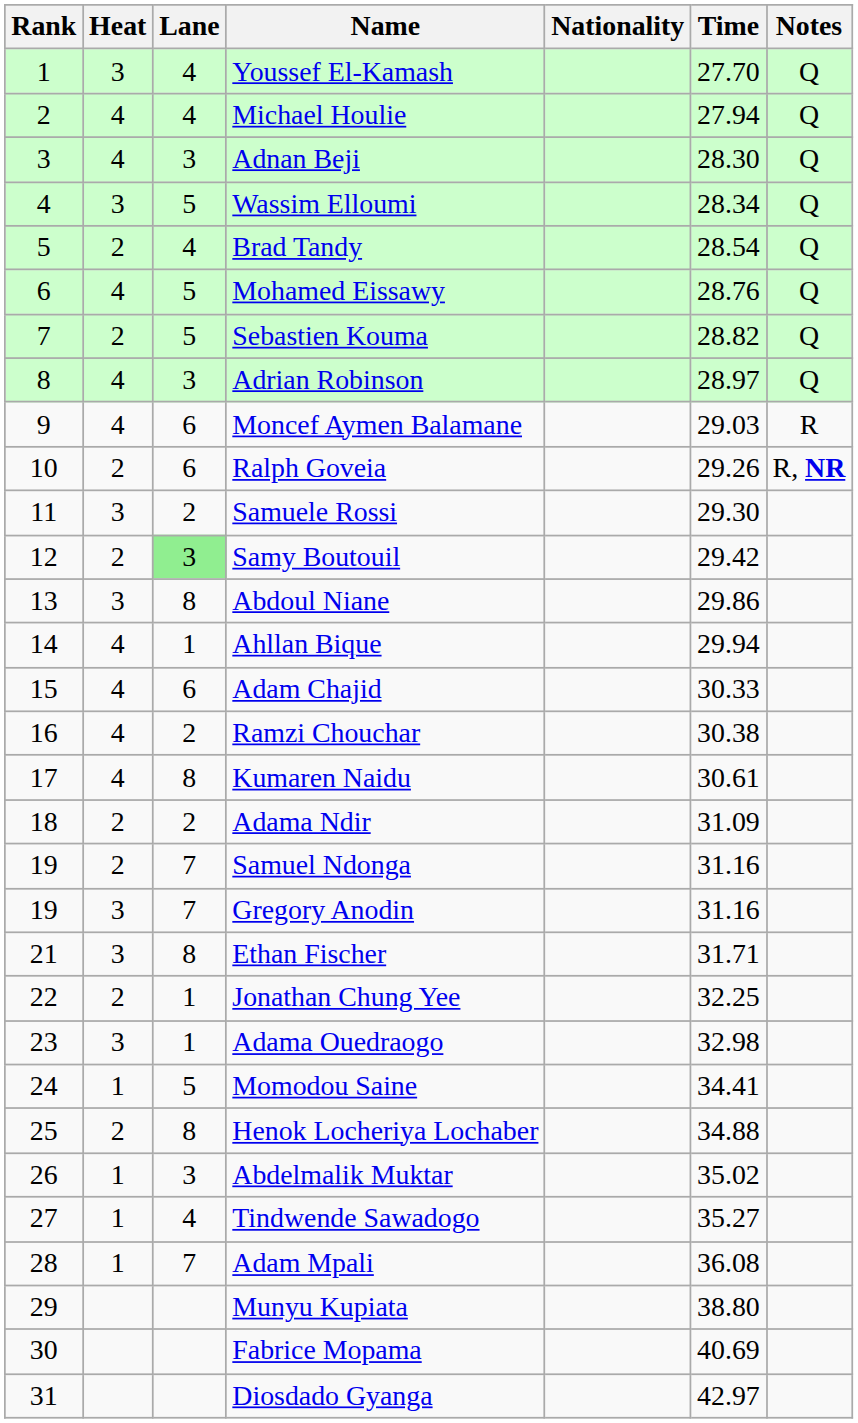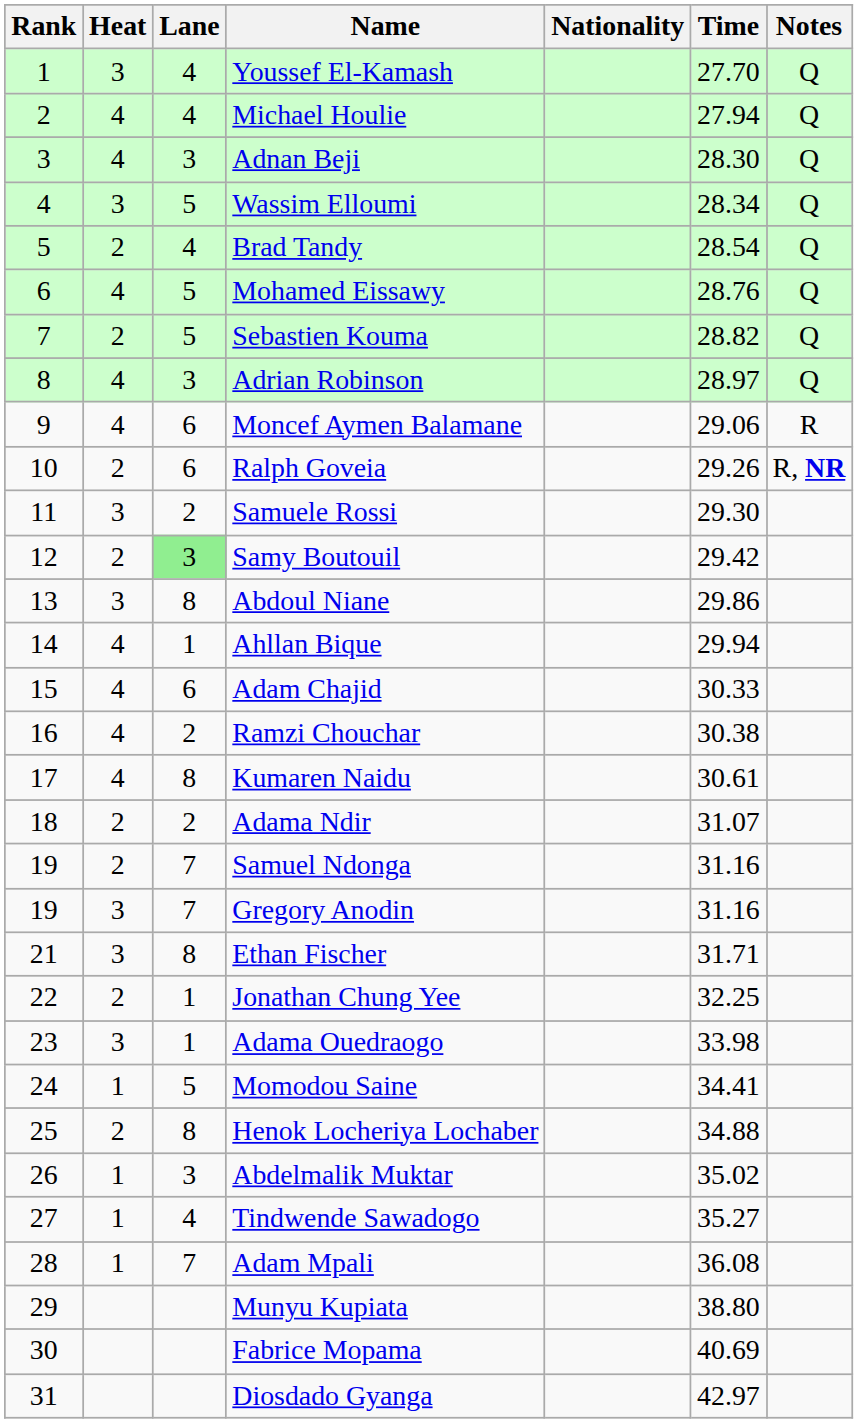 <table class="wikitable sortable" style="text-align:center">
 <tr>
 <th>Rank</th>
 <th>Heat</th>
 <th>Lane</th>
 <th>Name</th>
 <th>Nationality</th>
 <th>Time</th>
 <th>Notes</th>
 </tr>
 <tr bgcolor=ccffcc>
 <td>1</td>
 <td>3</td>
 <td>4</td>
 <td align=left><a href='#'>Youssef El-Kamash</a></td>
 <td align=left></td>
 <td>27.70</td>
 <td>Q</td>
 </tr>
 <tr bgcolor=ccffcc>
 <td>2</td>
 <td>4</td>
 <td>4</td>
 <td align=left><a href='#'>Michael Houlie</a></td>
 <td align=left></td>
 <td>27.94</td>
 <td>Q</td>
 </tr>
 <tr bgcolor=ccffcc>
 <td>3</td>
 <td>4</td>
 <td>3</td>
 <td align=left><a href='#'>Adnan Beji</a></td>
 <td align=left></td>
 <td>28.30</td>
 <td>Q</td>
 </tr>
 <tr bgcolor=ccffcc>
 <td>4</td>
 <td>3</td>
 <td>5</td>
 <td align=left><a href='#'>Wassim Elloumi</a></td>
 <td align=left></td>
 <td>28.34</td>
 <td>Q</td>
 </tr>
 <tr bgcolor=ccffcc>
 <td>5</td>
 <td>2</td>
 <td>4</td>
 <td align=left><a href='#'>Brad Tandy</a></td>
 <td align=left></td>
 <td>28.54</td>
 <td>Q</td>
 </tr>
 <tr bgcolor=ccffcc>
 <td>6</td>
 <td>4</td>
 <td>5</td>
 <td align=left><a href='#'>Mohamed Eissawy</a></td>
 <td align=left></td>
 <td>28.76</td>
 <td>Q</td>
 </tr>
 <tr bgcolor=ccffcc>
 <td>7</td>
 <td>2</td>
 <td>5</td>
 <td align=left><a href='#'>Sebastien Kouma</a></td>
 <td align=left></td>
 <td>28.82</td>
 <td>Q</td>
 </tr>
 <tr bgcolor=ccffcc>
 <td>8</td>
 <td>4</td>
 <td>3</td>
 <td align=left><a href='#'>Adrian Robinson</a></td>
 <td align=left></td>
 <td>28.97</td>
 <td>Q</td>
 </tr>
 <tr>
 <td>9</td>
 <td>4</td>
 <td>6</td>
 <td align=left><a href='#'>Moncef Aymen Balamane</a></td>
 <td align=left></td>
-<td>29.03</td>
+<td>29.06</td>
 <td>R</td>
 </tr>
 <tr>
 <td>10</td>
 <td>2</td>
 <td>6</td>
 <td align=left><a href='#'>Ralph Goveia</a></td>
 <td align=left></td>
 <td>29.26</td>
 <td>R, <strong><a href='#'>NR</a></strong></td>
 </tr>
 <tr>
 <td>11</td>
 <td>3</td>
 <td>2</td>
 <td align=left><a href='#'>Samuele Rossi</a></td>
 <td align=left></td>
 <td>29.30</td>
 <td></td>
 </tr>
 <tr>
 <td>12</td>
 <td>2</td>
 <td style="background: lightgreen;">3</td>
 <td align=left><a href='#'>Samy Boutouil</a></td>
 <td align=left></td>
 <td>29.42</td>
 <td></td>
 </tr>
 <tr>
 <td>13</td>
 <td>3</td>
 <td>8</td>
 <td align=left><a href='#'>Abdoul Niane</a></td>
 <td align=left></td>
 <td>29.86</td>
 <td></td>
 </tr>
 <tr>
 <td>14</td>
 <td>4</td>
 <td>1</td>
 <td align=left><a href='#'>Ahllan Bique</a></td>
 <td align=left></td>
 <td>29.94</td>
 <td></td>
 </tr>
 <tr>
 <td>15</td>
 <td>4</td>
 <td>6</td>
 <td align=left><a href='#'>Adam Chajid</a></td>
 <td align=left></td>
 <td>30.33</td>
 <td></td>
 </tr>
 <tr>
 <td>16</td>
 <td>4</td>
 <td>2</td>
 <td align=left><a href='#'>Ramzi Chouchar</a></td>
 <td align=left></td>
 <td>30.38</td>
 <td></td>
 </tr>
 <tr>
 <td>17</td>
 <td>4</td>
 <td>8</td>
 <td align=left><a href='#'>Kumaren Naidu</a></td>
 <td align=left></td>
 <td>30.61</td>
 <td></td>
 </tr>
 <tr>
 <td>18</td>
 <td>2</td>
 <td>2</td>
 <td align=left><a href='#'>Adama Ndir</a></td>
 <td align=left></td>
-<td>31.09</td>
+<td>31.07</td>
 <td></td>
 </tr>
 <tr>
 <td>19</td>
 <td>2</td>
 <td>7</td>
 <td align=left><a href='#'>Samuel Ndonga</a></td>
 <td align=left></td>
 <td>31.16</td>
 <td></td>
 </tr>
 <tr>
 <td>19</td>
 <td>3</td>
 <td>7</td>
 <td align=left><a href='#'>Gregory Anodin</a></td>
 <td align=left></td>
 <td>31.16</td>
 <td></td>
 </tr>
 <tr>
 <td>21</td>
 <td>3</td>
 <td>8</td>
 <td align=left><a href='#'>Ethan Fischer</a></td>
 <td align=left></td>
 <td>31.71</td>
 <td></td>
 </tr>
 <tr>
 <td>22</td>
 <td>2</td>
 <td>1</td>
 <td align=left><a href='#'>Jonathan Chung Yee</a></td>
 <td align=left></td>
 <td>32.25</td>
 <td></td>
 </tr>
 <tr>
 <td>23</td>
 <td>3</td>
 <td>1</td>
 <td align=left><a href='#'>Adama Ouedraogo</a></td>
 <td align=left></td>
-<td>32.98</td>
+<td>33.98</td>
 <td></td>
 </tr>
 <tr>
 <td>24</td>
 <td>1</td>
 <td>5</td>
 <td align=left><a href='#'>Momodou Saine</a></td>
 <td align=left></td>
 <td>34.41</td>
 <td></td>
 </tr>
 <tr>
 <td>25</td>
 <td>2</td>
 <td>8</td>
 <td align=left><a href='#'>Henok Locheriya Lochaber</a></td>
 <td align=left></td>
 <td>34.88</td>
 <td></td>
 </tr>
 <tr>
 <td>26</td>
 <td>1</td>
 <td>3</td>
 <td align=left><a href='#'>Abdelmalik Muktar</a></td>
 <td align=left></td>
 <td>35.02</td>
 <td></td>
 </tr>
 <tr>
 <td>27</td>
 <td>1</td>
 <td>4</td>
 <td align=left><a href='#'>Tindwende Sawadogo</a></td>
 <td align=left></td>
 <td>35.27</td>
 <td></td>
 </tr>
 <tr>
 <td>28</td>
 <td>1</td>
 <td>7</td>
 <td align=left><a href='#'>Adam Mpali</a></td>
 <td align=left></td>
 <td>36.08</td>
 <td></td>
 </tr>
 <tr>
 <td>29</td>
 <td></td>
 <td></td>
 <td align=left><a href='#'>Munyu Kupiata</a></td>
 <td align=left></td>
 <td>38.80</td>
 <td></td>
 </tr>
 <tr>
 <td>30</td>
 <td></td>
 <td></td>
 <td align=left><a href='#'>Fabrice Mopama</a></td>
 <td align=left></td>
 <td>40.69</td>
 <td></td>
 </tr>
 <tr>
 <td>31</td>
 <td></td>
 <td></td>
 <td align=left><a href='#'>Diosdado Gyanga</a></td>
 <td align=left></td>
 <td>42.97</td>
 <td></td>
 </tr>
 </table>
